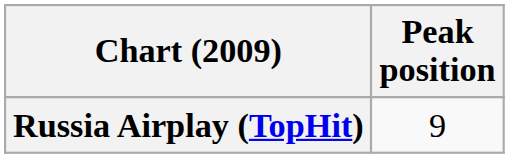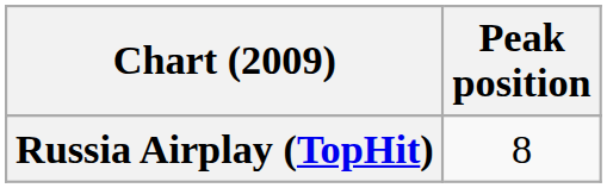 <table class="wikitable sortable plainrowheaders" style="text-align:center">
 <tr>
 <th scope="col">Chart (2009)</th>
 <th scope="col">Peak<br>position</th>
 </tr>
 <tr>
 </tr>
 <tr>
 </tr>
 <tr>
 </tr>
 <tr>
 <th scope="row">Russia Airplay (<a href='#'>TopHit</a>)</th>
-<td>9</td>
+<td>8</td>
 </tr>
 </table>
